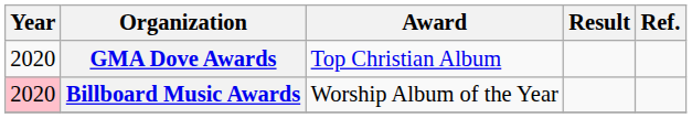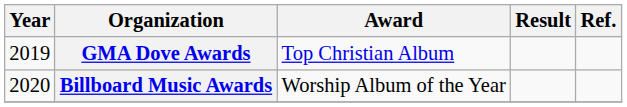 <table class="wikitable plainrowheaders">
 <tr>
 <th>Year</th>
 <th>Organization</th>
 <th>Award</th>
 <th>Result</th>
 <th>Ref.</th>
 </tr>
 <tr>
-<td>2020</td>
+<td>2019</td>
 <th scope="row"><a href='#'>GMA Dove Awards</a></th>
 <td><a href='#'>Top Christian Album</a></td>
 <td></td>
 <td style="text-align:center;"></td>
 </tr>
 <tr>
-<td style="background: pink;">2020</td>
+<td>2020</td>
 <th scope="row"><a href='#'>Billboard Music Awards</a></th>
 <td>Worship Album of the Year</td>
 <td></td>
 <td style="text-align:center;"></td>
 </tr>
 <tr>
 </tr>
 </table>
